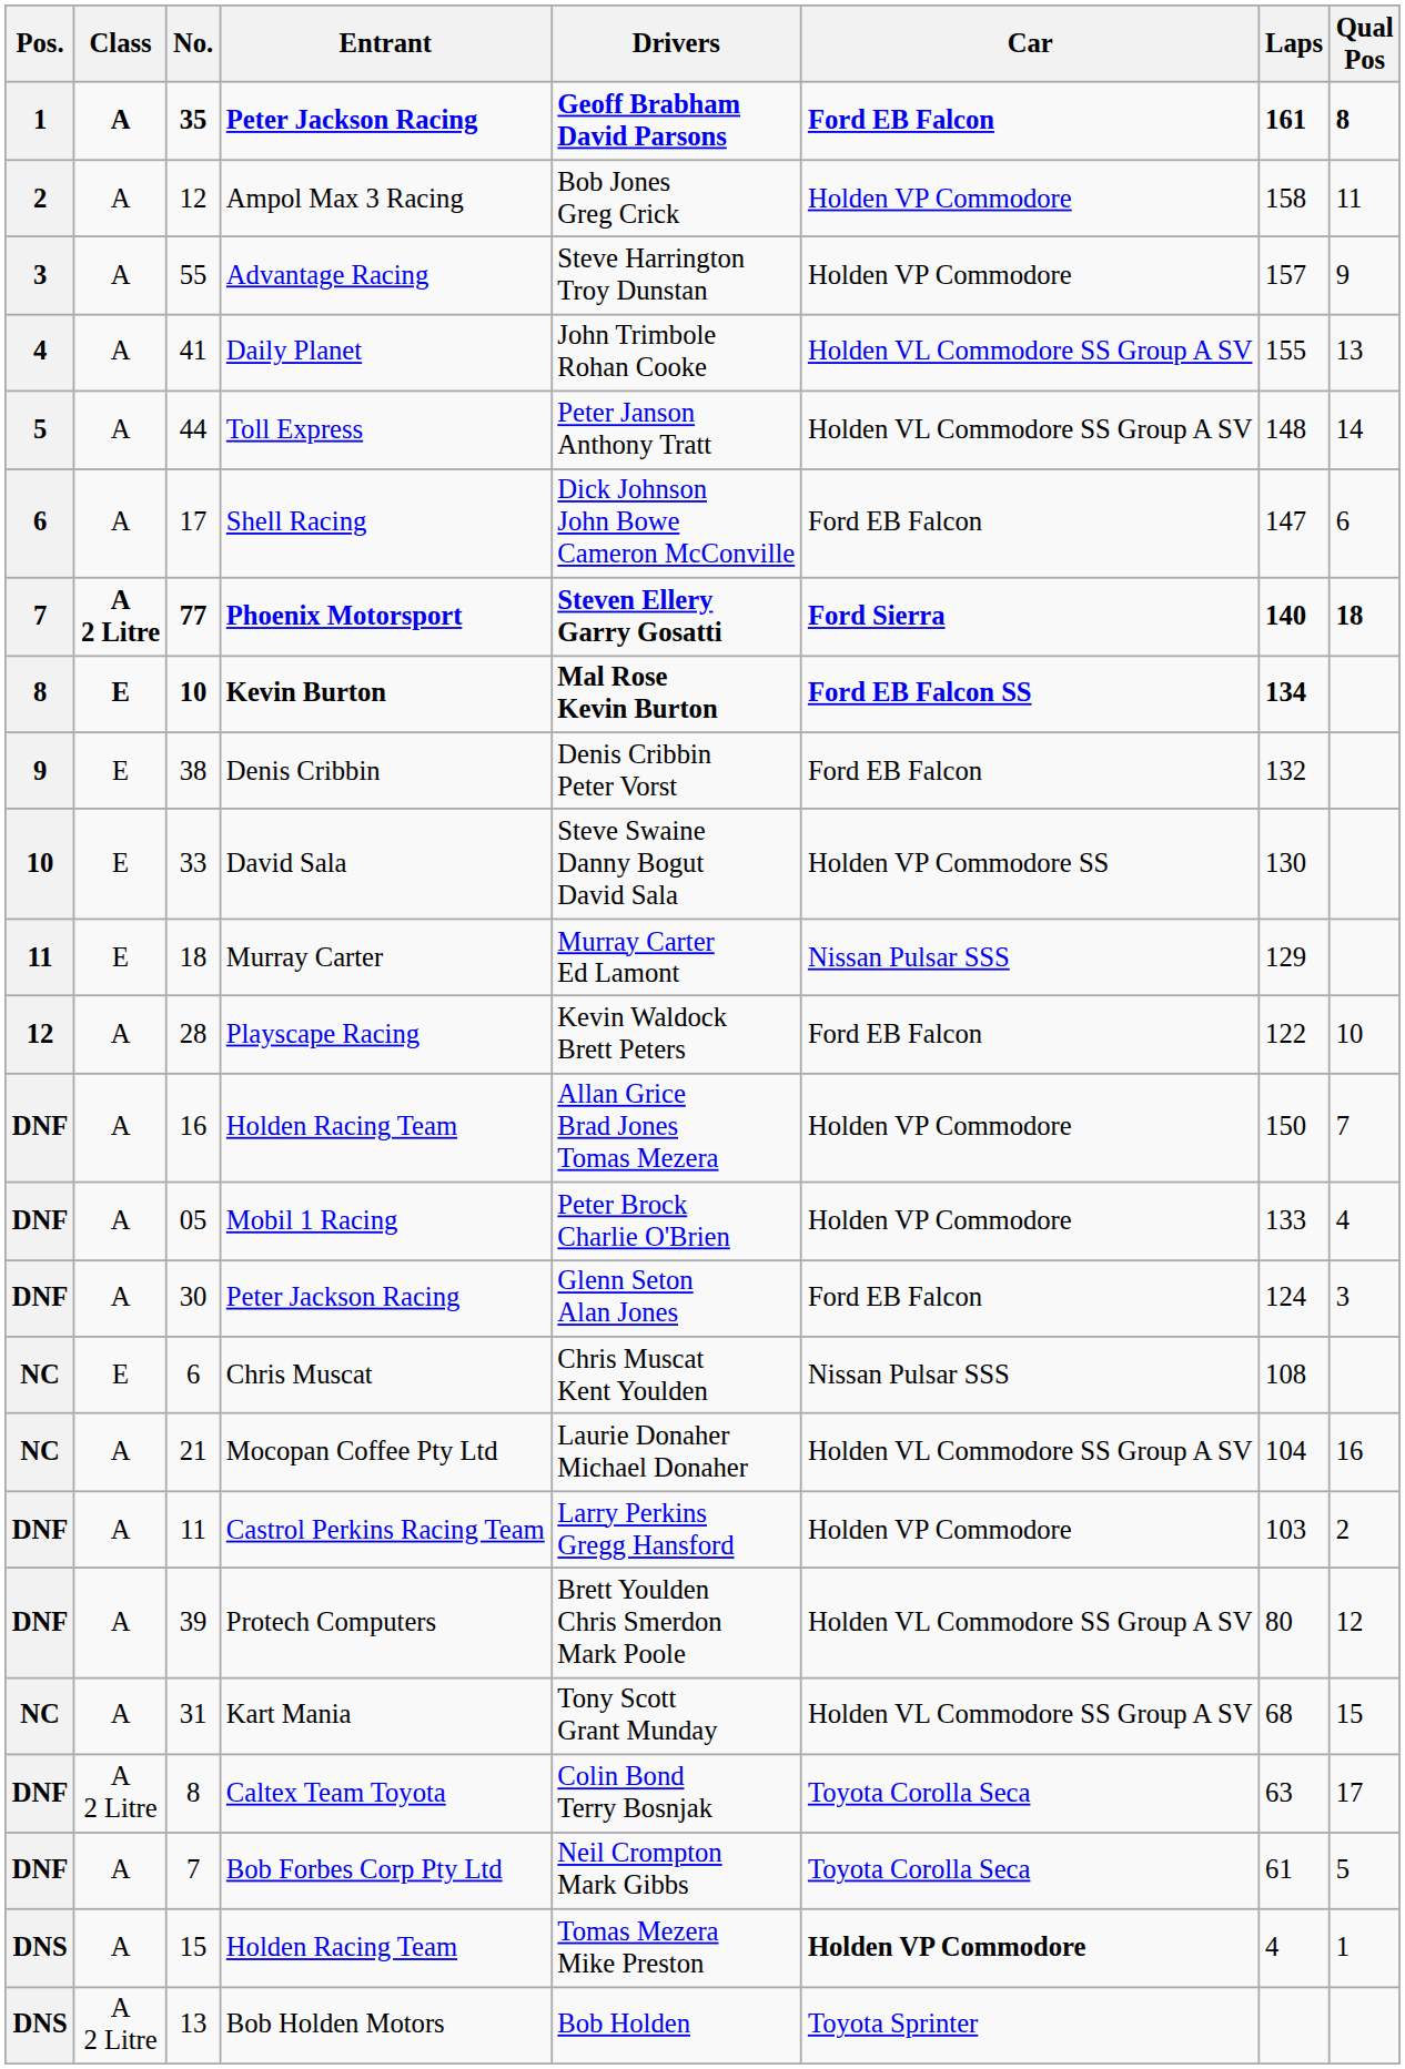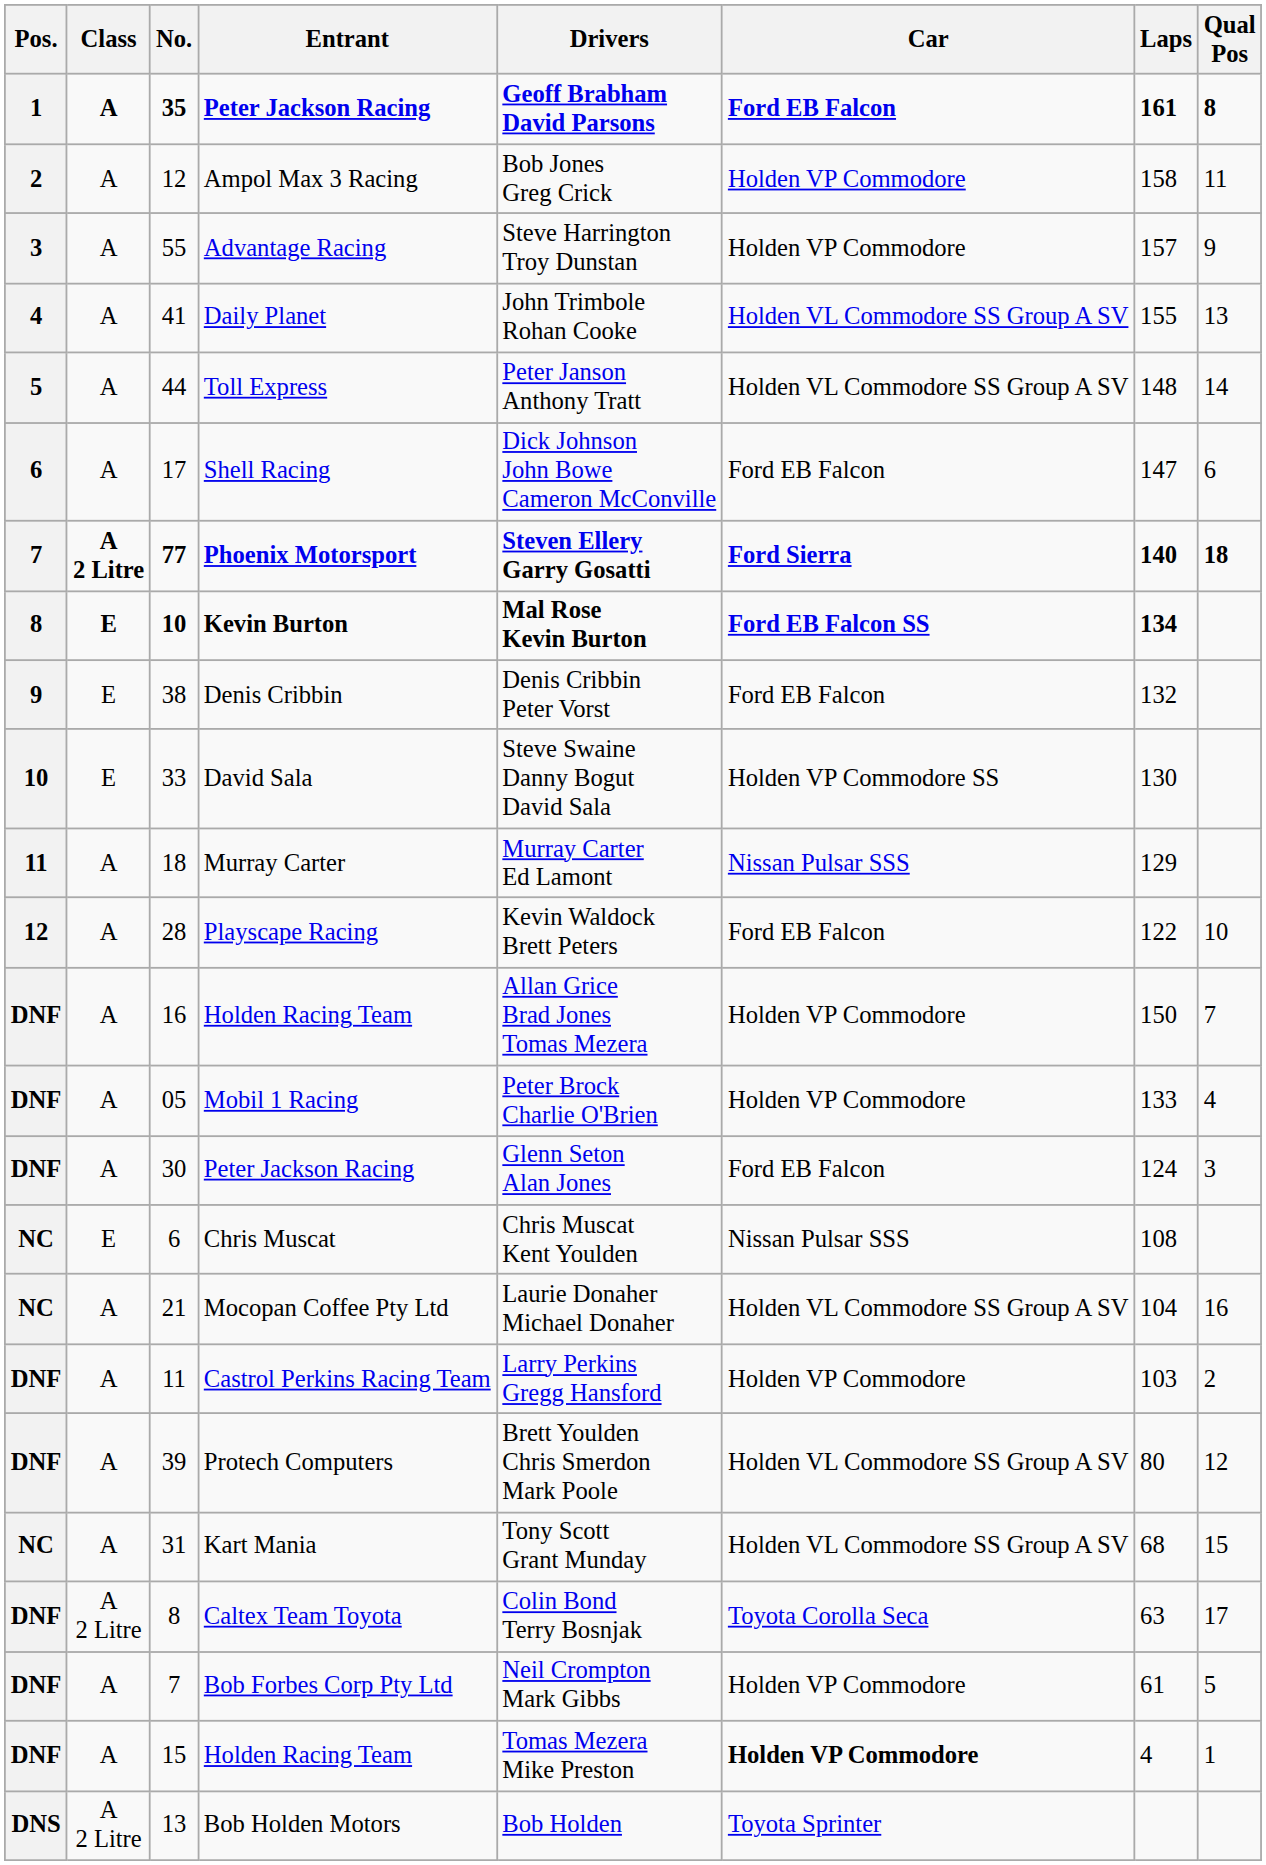 <table class="wikitable" style="font-size:85%">
 <tr>
 <th>Pos.</th>
 <th>Class </th>
 <th>No. </th>
 <th>Entrant </th>
 <th>Drivers</th>
 <th>Car</th>
 <th>Laps</th>
 <th>Qual<br>Pos</th>
 </tr>
 <tr style="font-weight:bold">
 <th>1</th>
 <td align="center">A</td>
 <td align="center">35</td>
 <td><a href='#'>Peter Jackson Racing</a></td>
 <td> <a href='#'>Geoff Brabham</a><br> <a href='#'>David Parsons</a></td>
 <td><a href='#'>Ford EB Falcon</a></td>
 <td>161</td>
 <td>8</td>
 </tr>
 <tr>
 <th>2</th>
 <td align="center">A</td>
 <td align="center">12</td>
 <td>Ampol Max 3 Racing</td>
 <td> Bob Jones<br> Greg Crick</td>
 <td><a href='#'>Holden VP Commodore</a></td>
 <td>158</td>
 <td>11</td>
 </tr>
 <tr>
 <th>3</th>
 <td align="center">A</td>
 <td align="center">55</td>
 <td><a href='#'>Advantage Racing</a></td>
 <td> Steve Harrington<br> Troy Dunstan</td>
 <td>Holden VP Commodore</td>
 <td>157</td>
 <td>9</td>
 </tr>
 <tr>
 <th>4</th>
 <td align="center">A</td>
 <td align="center">41</td>
 <td><a href='#'>Daily Planet</a></td>
 <td> John Trimbole<br> Rohan Cooke</td>
 <td><a href='#'>Holden VL Commodore SS Group A SV</a></td>
 <td>155</td>
 <td>13</td>
 </tr>
 <tr>
 <th>5</th>
 <td align="center">A</td>
 <td align="center">44</td>
 <td><a href='#'>Toll Express</a></td>
 <td> <a href='#'>Peter Janson</a><br> Anthony Tratt</td>
 <td>Holden VL Commodore SS Group A SV</td>
 <td>148</td>
 <td>14</td>
 </tr>
 <tr>
 <th>6</th>
 <td align="center">A</td>
 <td align="center">17</td>
 <td><a href='#'>Shell Racing</a></td>
 <td> <a href='#'>Dick Johnson</a><br> <a href='#'>John Bowe</a><br> <a href='#'>Cameron McConville</a></td>
 <td>Ford EB Falcon</td>
 <td>147</td>
 <td>6</td>
 </tr>
 <tr style="font-weight:bold">
 <th>7</th>
 <td align="center">A <br> 2 Litre</td>
 <td align="center">77</td>
 <td><a href='#'>Phoenix Motorsport</a></td>
 <td> <a href='#'>Steven Ellery</a><br> Garry Gosatti</td>
 <td><a href='#'>Ford Sierra</a></td>
 <td>140</td>
 <td>18</td>
 </tr>
 <tr style="font-weight:bold">
 <th>8</th>
 <td align="center">E</td>
 <td align="center">10</td>
 <td>Kevin Burton</td>
 <td> Mal Rose<br> Kevin Burton</td>
 <td><a href='#'>Ford EB Falcon SS</a></td>
 <td>134</td>
 <td></td>
 </tr>
 <tr>
 <th>9</th>
 <td align="center">E</td>
 <td align="center">38</td>
 <td>Denis Cribbin</td>
 <td> Denis Cribbin<br> Peter Vorst</td>
 <td>Ford EB Falcon</td>
 <td>132</td>
 <td></td>
 </tr>
 <tr>
 <th>10</th>
 <td align="center">E</td>
 <td align="center">33</td>
 <td>David Sala</td>
 <td> Steve Swaine<br> Danny Bogut<br> David Sala</td>
 <td>Holden VP Commodore SS</td>
 <td>130</td>
 <td></td>
 </tr>
 <tr>
 <th>11</th>
-<td align="center">E</td>
+<td align="center">A</td>
 <td align="center">18</td>
 <td>Murray Carter</td>
 <td> <a href='#'>Murray Carter</a><br> Ed Lamont</td>
 <td><a href='#'>Nissan Pulsar SSS</a></td>
 <td>129</td>
 <td></td>
 </tr>
 <tr>
 <th>12</th>
 <td align="center">A</td>
 <td align="center">28</td>
 <td><a href='#'>Playscape Racing</a></td>
 <td> Kevin Waldock<br> Brett Peters</td>
 <td>Ford EB Falcon</td>
 <td>122</td>
 <td>10</td>
 </tr>
 <tr>
 <th>DNF</th>
 <td align="center">A</td>
 <td align="center">16</td>
 <td><a href='#'>Holden Racing Team</a></td>
 <td> <a href='#'>Allan Grice</a><br> <a href='#'>Brad Jones</a><br> <a href='#'>Tomas Mezera</a></td>
 <td>Holden VP Commodore</td>
 <td>150</td>
 <td>7</td>
 </tr>
 <tr>
 <th>DNF</th>
 <td align="center">A</td>
 <td align="center">05</td>
 <td><a href='#'>Mobil 1 Racing</a></td>
 <td> <a href='#'>Peter Brock</a><br> <a href='#'>Charlie O'Brien</a></td>
 <td>Holden VP Commodore</td>
 <td>133</td>
 <td>4</td>
 </tr>
 <tr>
 <th>DNF</th>
 <td align="center">A</td>
 <td align="center">30</td>
 <td><a href='#'>Peter Jackson Racing</a></td>
 <td> <a href='#'>Glenn Seton</a><br> <a href='#'>Alan Jones</a></td>
 <td>Ford EB Falcon</td>
 <td>124</td>
 <td>3</td>
 </tr>
 <tr>
 <th>NC</th>
 <td align="center">E</td>
 <td align="center">6</td>
 <td>Chris Muscat</td>
 <td> Chris Muscat<br> Kent Youlden</td>
 <td>Nissan Pulsar SSS</td>
 <td>108</td>
 <td></td>
 </tr>
 <tr>
 <th>NC</th>
 <td align="center">A</td>
 <td align="center">21</td>
 <td>Mocopan Coffee Pty Ltd</td>
 <td> Laurie Donaher<br> Michael Donaher</td>
 <td>Holden VL Commodore SS Group A SV</td>
 <td>104</td>
 <td>16</td>
 </tr>
 <tr>
 <th>DNF</th>
 <td align="center">A</td>
 <td align="center">11</td>
 <td><a href='#'>Castrol Perkins Racing Team</a></td>
 <td> <a href='#'>Larry Perkins</a><br> <a href='#'>Gregg Hansford</a></td>
 <td>Holden VP Commodore</td>
 <td>103</td>
 <td>2</td>
 </tr>
 <tr>
 <th>DNF</th>
 <td align="center">A</td>
 <td align="center">39</td>
 <td>Protech Computers</td>
 <td> Brett Youlden<br> Chris Smerdon<br> Mark Poole</td>
 <td>Holden VL Commodore SS Group A SV</td>
 <td>80</td>
 <td>12</td>
 </tr>
 <tr>
 <th>NC</th>
 <td align="center">A</td>
 <td align="center">31</td>
 <td>Kart Mania</td>
 <td> Tony Scott<br> Grant Munday</td>
 <td>Holden VL Commodore SS Group A SV</td>
 <td>68</td>
 <td>15</td>
 </tr>
 <tr>
 <th>DNF</th>
 <td align="center">A <br> 2 Litre</td>
 <td align="center">8</td>
 <td><a href='#'>Caltex Team Toyota</a></td>
 <td> <a href='#'>Colin Bond</a><br> Terry Bosnjak</td>
 <td><a href='#'>Toyota Corolla Seca</a></td>
 <td>63</td>
 <td>17</td>
 </tr>
 <tr>
 <th>DNF</th>
 <td align="center">A</td>
 <td align="center">7</td>
 <td><a href='#'>Bob Forbes Corp Pty Ltd</a></td>
 <td> <a href='#'>Neil Crompton</a><br> Mark Gibbs</td>
-<td><a href='#'>Toyota Corolla Seca</a></td>
+<td>Holden VP Commodore</td>
 <td>61</td>
 <td>5</td>
 </tr>
 <tr>
-<th>DNS</th>
+<th>DNF</th>
 <td align="center">A</td>
 <td align="center">15</td>
 <td><a href='#'>Holden Racing Team</a></td>
 <td> <a href='#'>Tomas Mezera</a><br> Mike Preston</td>
 <td><strong>Holden VP Commodore</strong></td>
 <td>4</td>
 <td>1</td>
 </tr>
 <tr>
 <th>DNS</th>
 <td align="center">A <br> 2 Litre</td>
 <td align="center">13</td>
 <td>Bob Holden Motors</td>
 <td> <a href='#'>Bob Holden</a></td>
 <td><a href='#'>Toyota Sprinter</a></td>
 <td></td>
 <td></td>
 </tr>
 </table>
